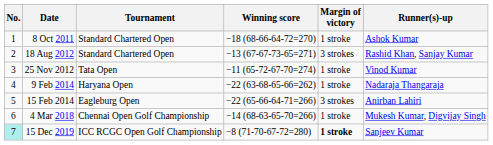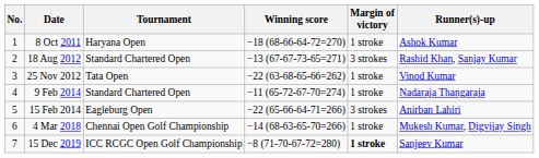 <table class="wikitable" style="font-size:95%;">
 <tr>
 <th>No.</th>
 <th>Date</th>
 <th>Tournament</th>
 <th>Winning score</th>
 <th>Margin of<br>victory</th>
 <th>Runner(s)-up</th>
 </tr>
 <tr>
 <td align=center>1</td>
 <td align=right>8 Oct <a href='#'>2011</a></td>
-<td>Standard Chartered Open</td>
+<td>Haryana Open</td>
 <td>−18 (68-66-64-72=270)</td>
 <td>1 stroke</td>
 <td> <a href='#'>Ashok Kumar</a></td>
 </tr>
 <tr>
 <td align=center>2</td>
 <td align=right>18 Aug <a href='#'>2012</a></td>
 <td>Standard Chartered Open</td>
 <td>−13 (67-67-73-65=271)</td>
 <td>3 strokes</td>
 <td> <a href='#'>Rashid Khan</a>,  <a href='#'>Sanjay Kumar</a></td>
 </tr>
 <tr>
 <td align=center>3</td>
 <td align=right>25 Nov 2012</td>
 <td>Tata Open</td>
-<td>−11 (65-72-67-70=274)</td>
+<td>−22 (63-68-65-66=262)</td>
 <td>1 stroke</td>
 <td> <a href='#'>Vinod Kumar</a></td>
 </tr>
 <tr>
 <td align=center>4</td>
 <td align=right>9 Feb <a href='#'>2014</a></td>
-<td>Haryana Open</td>
-<td>−22 (63-68-65-66=262)</td>
+<td>Standard Chartered Open</td>
+<td>−11 (65-72-67-70=274)</td>
 <td>1 stroke</td>
 <td> <a href='#'>Nadaraja Thangaraja</a></td>
 </tr>
 <tr>
 <td align=center>5</td>
 <td align=right>15 Feb 2014</td>
 <td>Eagleburg Open</td>
 <td>−22 (65-66-64-71=266)</td>
 <td>3 strokes</td>
 <td> <a href='#'>Anirban Lahiri</a></td>
 </tr>
 <tr>
 <td align=center>6</td>
 <td align=right>4 Mar <a href='#'>2018</a></td>
 <td>Chennai Open Golf Championship</td>
 <td>−14 (68-63-65-70=266)</td>
 <td>1 stroke</td>
 <td> <a href='#'>Mukesh Kumar</a>,  <a href='#'>Digvijay Singh</a></td>
 </tr>
 <tr>
-<td align=center style="background: paleturquoise;">7</td>
+<td align=center>7</td>
 <td align=right>15 Dec <a href='#'>2019</a></td>
 <td>ICC RCGC Open Golf Championship</td>
 <td>−8 (71-70-67-72=280)</td>
 <td><strong>1 stroke</strong></td>
 <td> <a href='#'>Sanjeev Kumar</a></td>
 </tr>
 </table>
